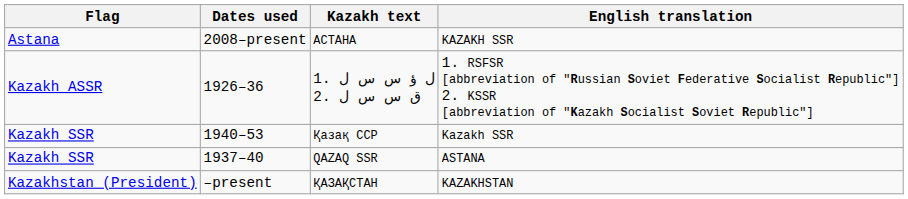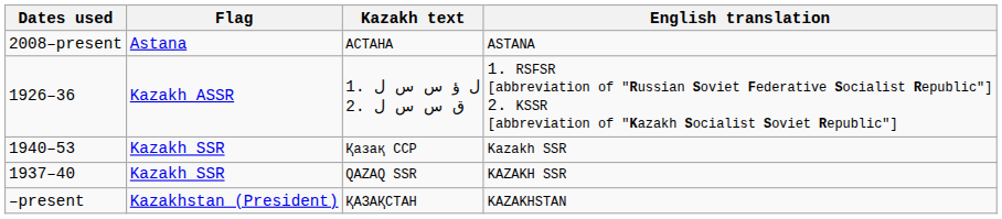 <table class="wikitable sortable noresize">
 <tr>
+<th>Dates used</th>
 <th>Flag</th>
-<th>Dates used</th>
 <th>Kazakh text</th>
 <th>English translation</th>
 </tr>
 <tr>
+<td>2008–present</td>
 <td> <a href='#'>Astana</a></td>
-<td>2008–present</td>
 <td><small>АСТАНА</small></td>
-<td><small>KAZAKH SSR</small></td>
+<td><small>ASTANA</small></td>
 </tr>
 <tr>
+<td>1926–36</td>
 <td> <a href='#'>Kazakh ASSR</a></td>
-<td>1926–36</td>
 <td>1. ل ؤ س س ل <br> 2. ق س س ل</td>
 <td>1. <small>RSFSR<br>[abbreviation of "<strong>R</strong>ussian <strong>S</strong>oviet <strong>F</strong>ederative <strong>S</strong>ocialist <strong>R</strong>epublic"]</small><br>2. <small>KSSR<br>[abbreviation of "<strong>K</strong>azakh <strong>S</strong>ocialist <strong>S</strong>oviet <strong>R</strong>epublic"]</small></td>
 </tr>
 <tr>
+<td>1940–53</td>
 <td> <a href='#'>Kazakh SSR</a></td>
-<td>1940–53</td>
 <td><small>Қазақ ССР</small></td>
 <td><small>Kazakh SSR</small></td>
 </tr>
 <tr>
+<td>1937–40</td>
 <td> <a href='#'>Kazakh SSR</a></td>
-<td>1937–40</td>
 <td><small>QAZAQ SSR</small></td>
-<td><small>ASTANA</small></td>
+<td><small>KAZAKH SSR</small></td>
 </tr>
 <tr>
+<td>–present</td>
 <td> <a href='#'>Kazakhstan (President)</a></td>
-<td>–present</td>
 <td><small>ҚАЗАҚСТАН</small></td>
 <td><small>KAZAKHSTAN</small></td>
 </tr>
 </table>
